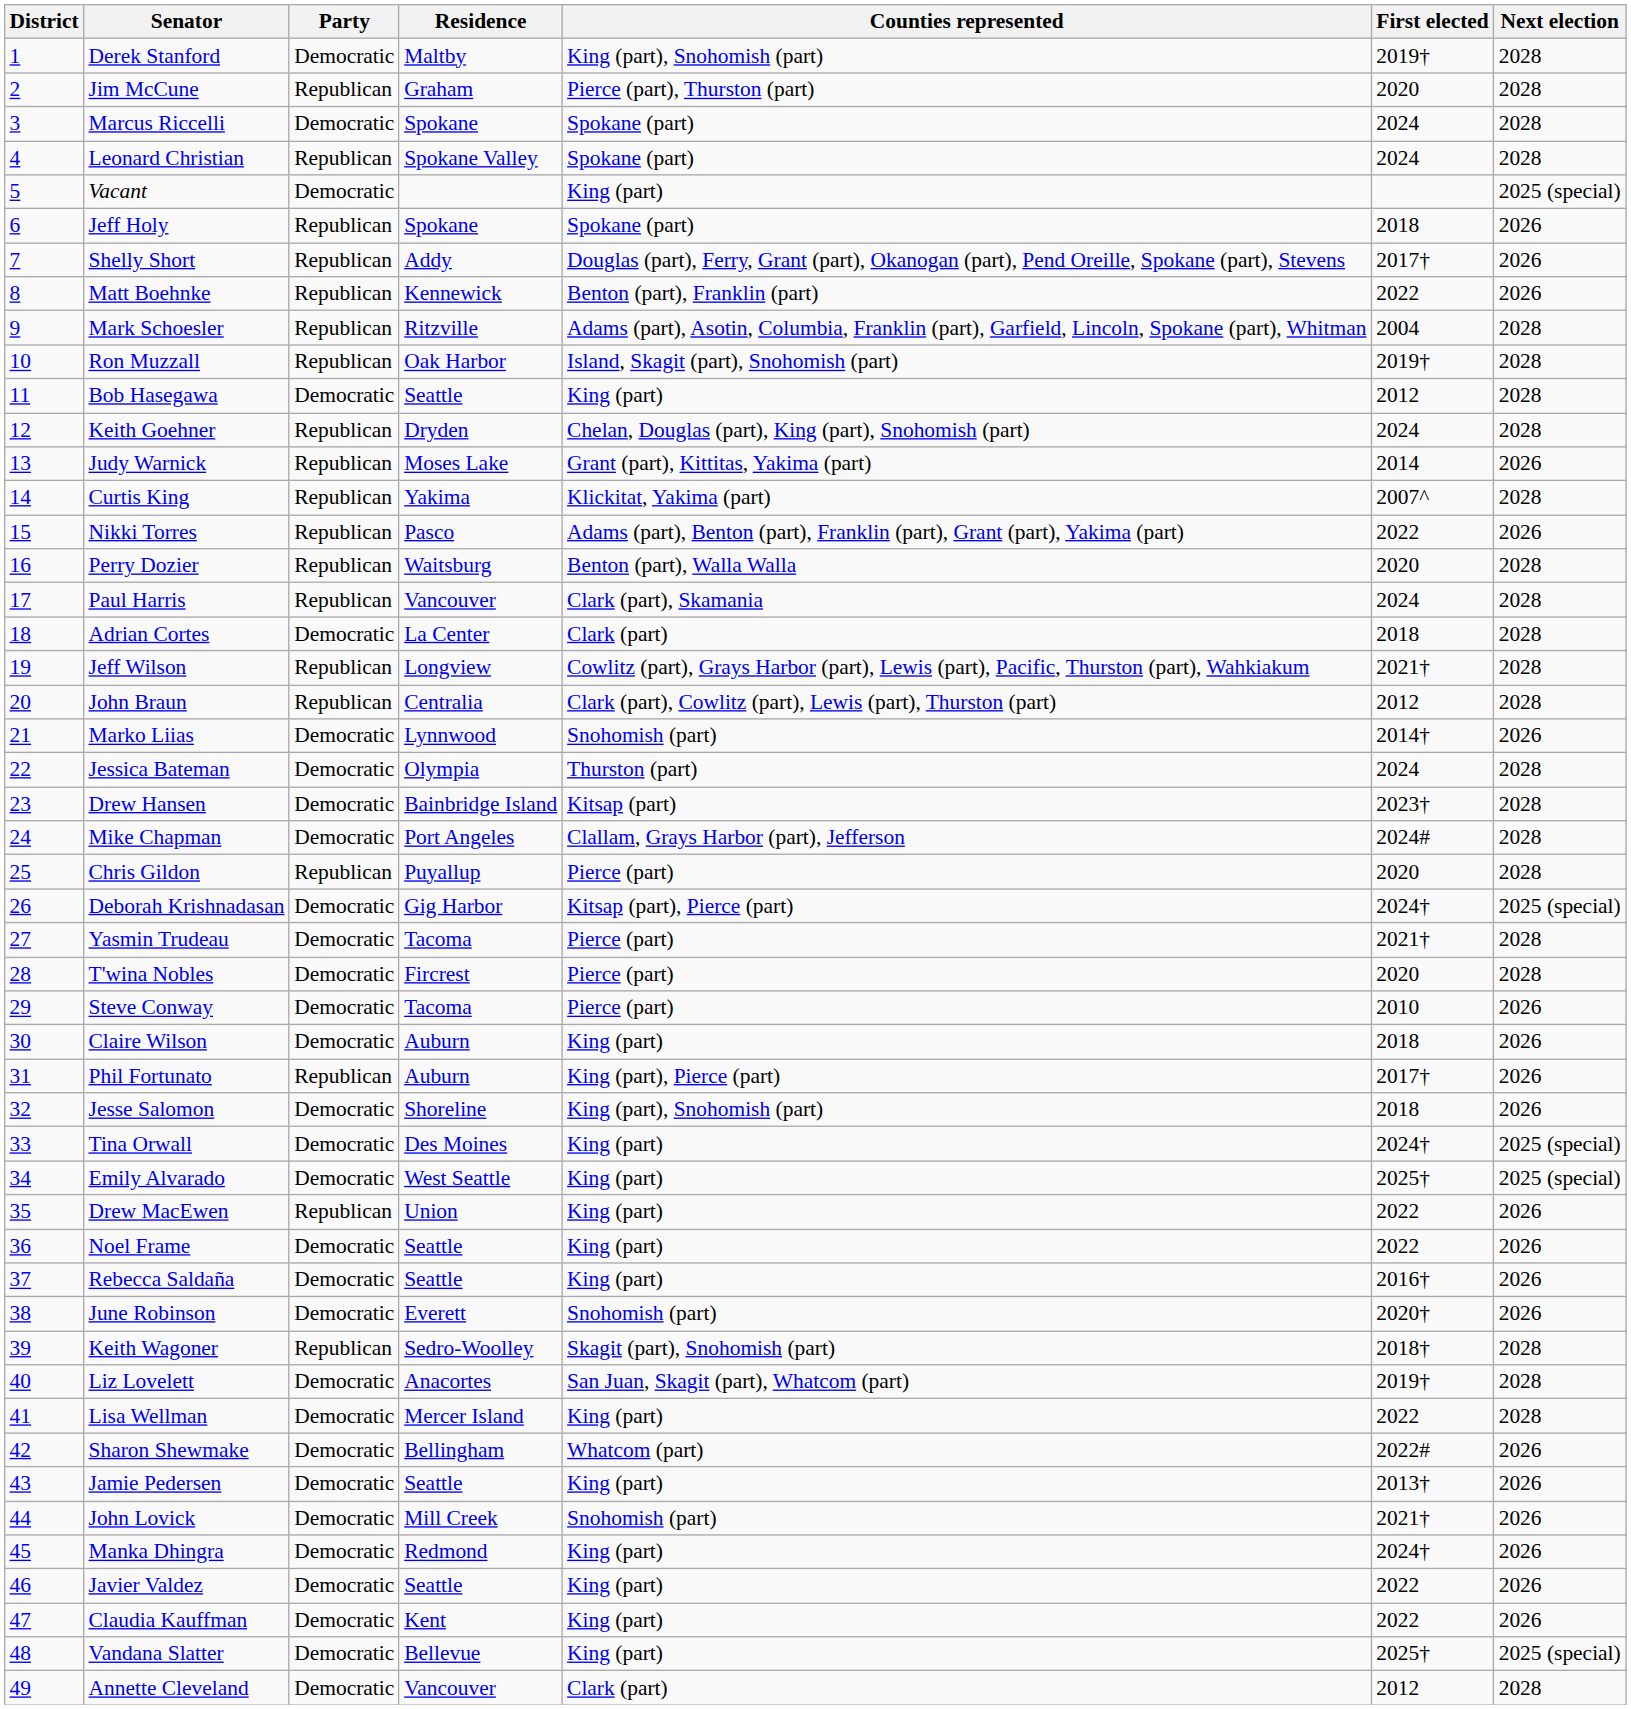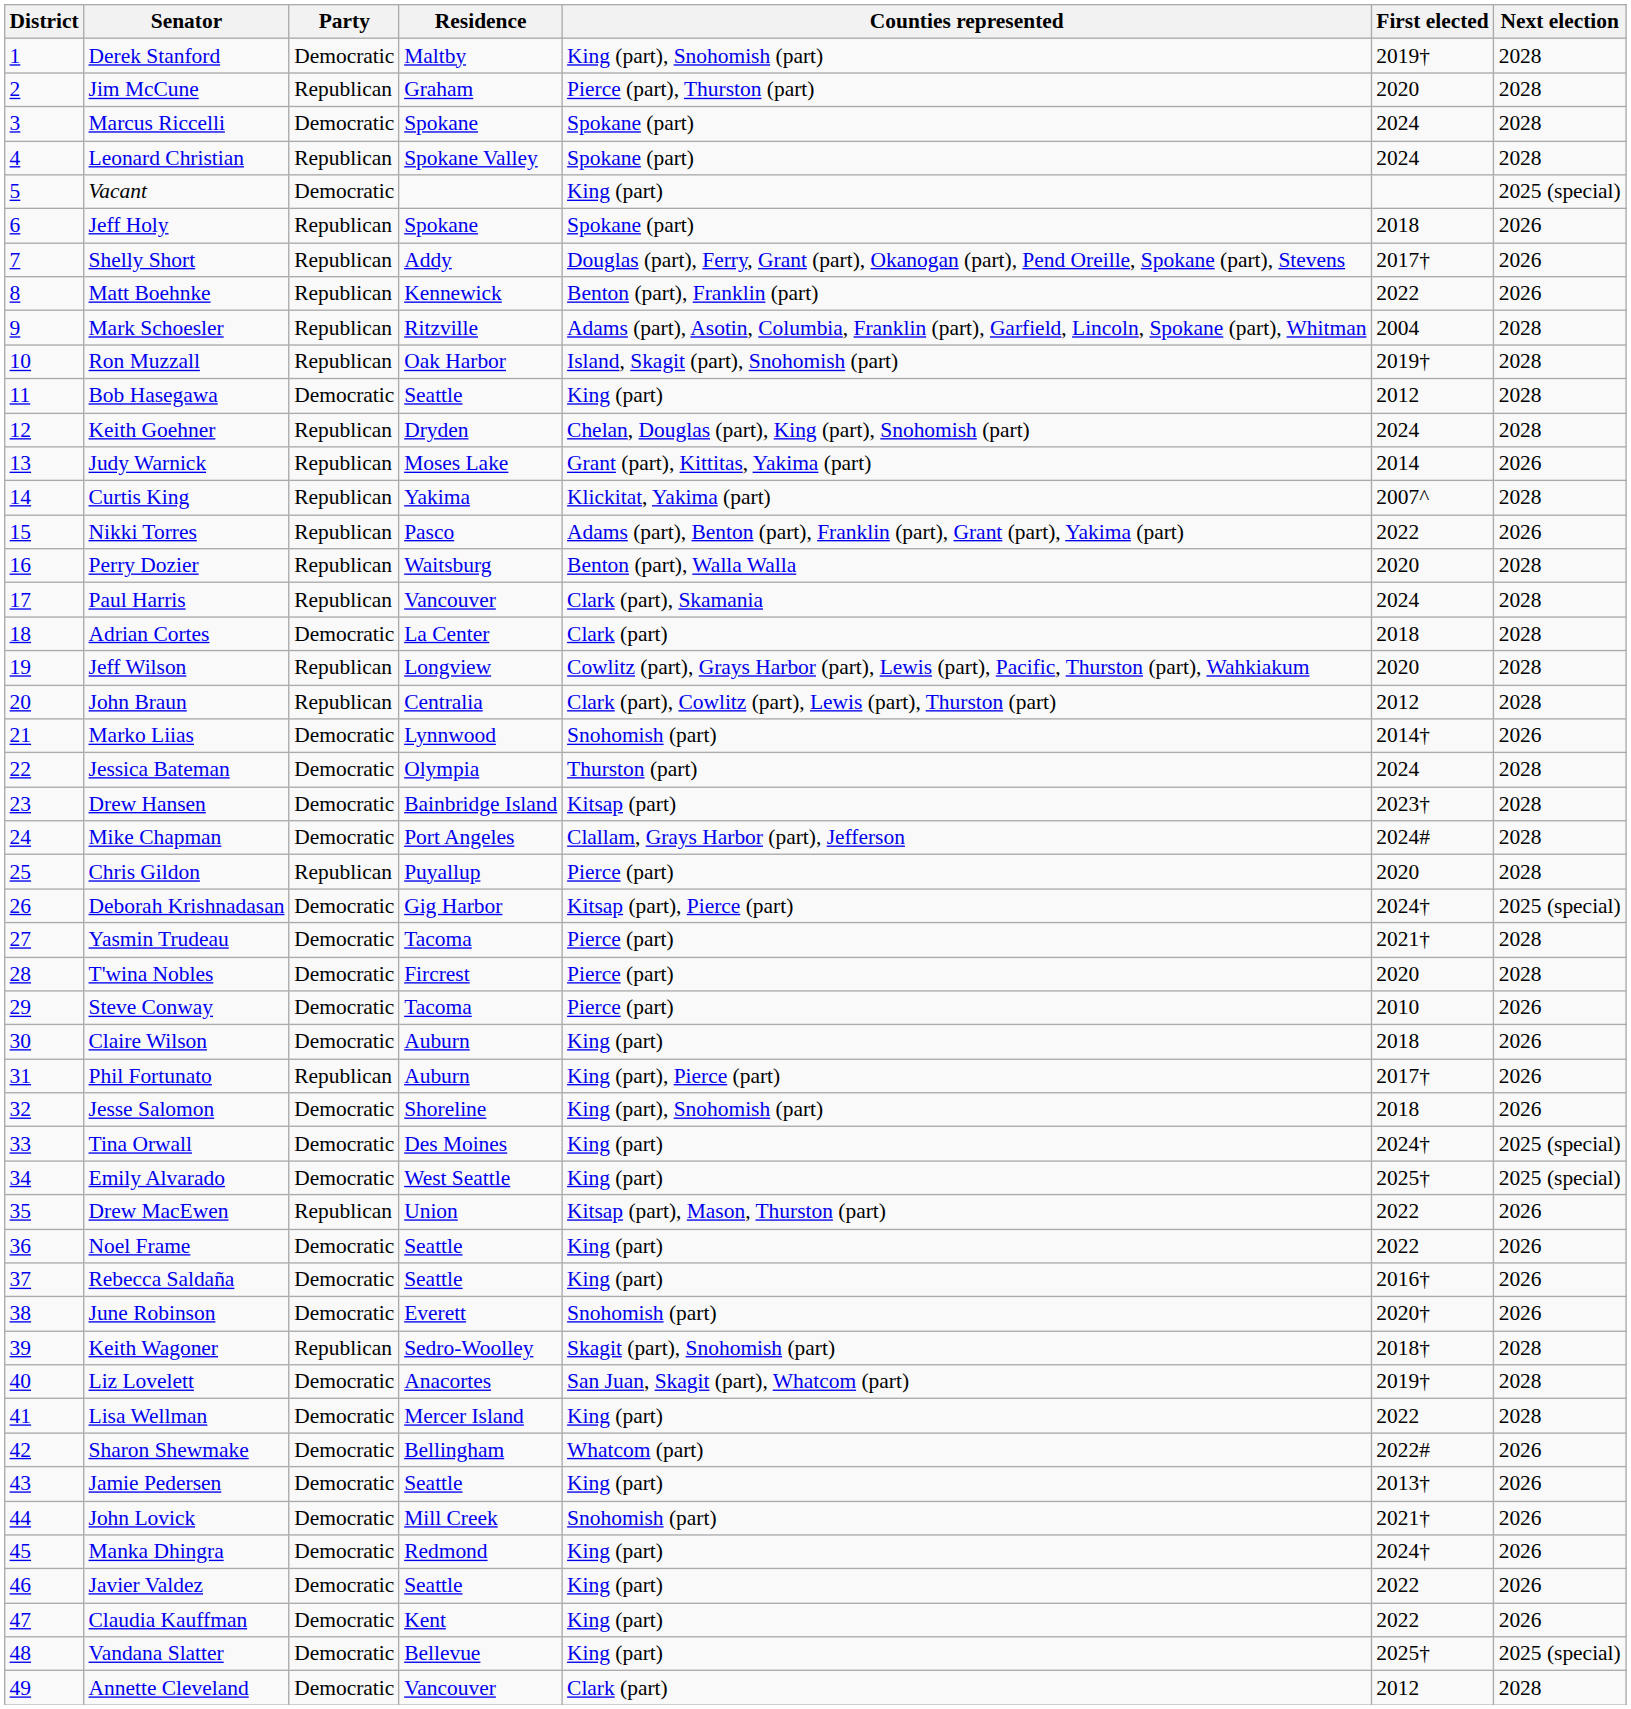 <table class="wikitable sortable">
 <tr>
 <th>District</th>
 <th>Senator</th>
 <th>Party</th>
 <th>Residence</th>
 <th>Counties represented</th>
 <th>First elected</th>
 <th>Next election</th>
 </tr>
 <tr>
 <td><a href='#'>1</a></td>
 <td><a href='#'>Derek Stanford</a></td>
 <td>Democratic</td>
 <td><a href='#'>Maltby</a></td>
 <td><a href='#'>King</a> (part), <a href='#'>Snohomish</a> (part)</td>
 <td>2019†</td>
 <td>2028</td>
 </tr>
 <tr>
 <td><a href='#'>2</a></td>
 <td><a href='#'>Jim McCune</a></td>
 <td>Republican</td>
 <td><a href='#'>Graham</a></td>
 <td><a href='#'>Pierce</a> (part), <a href='#'>Thurston</a> (part)</td>
 <td>2020</td>
 <td>2028</td>
 </tr>
 <tr>
 <td><a href='#'>3</a></td>
 <td><a href='#'>Marcus Riccelli</a></td>
 <td>Democratic</td>
 <td><a href='#'>Spokane</a></td>
 <td><a href='#'>Spokane</a> (part)</td>
 <td>2024</td>
 <td>2028</td>
 </tr>
 <tr>
 <td><a href='#'>4</a></td>
 <td><a href='#'>Leonard Christian</a></td>
 <td>Republican</td>
 <td><a href='#'>Spokane Valley</a></td>
 <td><a href='#'>Spokane</a> (part)</td>
 <td>2024</td>
 <td>2028</td>
 </tr>
 <tr>
 <td><a href='#'>5</a></td>
 <td><em>Vacant</em></td>
 <td>Democratic</td>
 <td></td>
 <td><a href='#'>King</a> (part)</td>
 <td></td>
 <td>2025 (special)</td>
 </tr>
 <tr>
 <td><a href='#'>6</a></td>
 <td><a href='#'>Jeff Holy</a></td>
 <td>Republican</td>
 <td><a href='#'>Spokane</a></td>
 <td><a href='#'>Spokane</a> (part)</td>
 <td>2018</td>
 <td>2026</td>
 </tr>
 <tr>
 <td><a href='#'>7</a></td>
 <td><a href='#'>Shelly Short</a></td>
 <td>Republican</td>
 <td><a href='#'>Addy</a></td>
 <td><a href='#'>Douglas</a> (part), <a href='#'>Ferry</a>, <a href='#'>Grant</a> (part), <a href='#'>Okanogan</a> (part), <a href='#'>Pend Oreille</a>, <a href='#'>Spokane</a> (part), <a href='#'>Stevens</a></td>
 <td>2017†</td>
 <td>2026</td>
 </tr>
 <tr>
 <td><a href='#'>8</a></td>
 <td><a href='#'>Matt Boehnke</a></td>
 <td>Republican</td>
 <td><a href='#'>Kennewick</a></td>
 <td><a href='#'>Benton</a> (part), <a href='#'>Franklin</a> (part)</td>
 <td>2022</td>
 <td>2026</td>
 </tr>
 <tr>
 <td><a href='#'>9</a></td>
 <td><a href='#'>Mark Schoesler</a></td>
 <td>Republican</td>
 <td><a href='#'>Ritzville</a></td>
 <td><a href='#'>Adams</a> (part), <a href='#'>Asotin</a>, <a href='#'>Columbia</a>, <a href='#'>Franklin</a> (part), <a href='#'>Garfield</a>, <a href='#'>Lincoln</a>, <a href='#'>Spokane</a> (part), <a href='#'>Whitman</a></td>
 <td>2004</td>
 <td>2028</td>
 </tr>
 <tr>
 <td><a href='#'>10</a></td>
 <td><a href='#'>Ron Muzzall</a></td>
 <td>Republican</td>
 <td><a href='#'>Oak Harbor</a></td>
 <td><a href='#'>Island</a>, <a href='#'>Skagit</a> (part), <a href='#'>Snohomish</a> (part)</td>
 <td>2019†</td>
 <td>2028</td>
 </tr>
 <tr>
 <td><a href='#'>11</a></td>
 <td><a href='#'>Bob Hasegawa</a></td>
 <td>Democratic</td>
 <td><a href='#'>Seattle</a></td>
 <td><a href='#'>King</a> (part)</td>
 <td>2012</td>
 <td>2028</td>
 </tr>
 <tr>
 <td><a href='#'>12</a></td>
 <td><a href='#'>Keith Goehner</a></td>
 <td>Republican</td>
 <td><a href='#'>Dryden</a></td>
 <td><a href='#'>Chelan</a>, <a href='#'>Douglas</a> (part), <a href='#'>King</a> (part), <a href='#'>Snohomish</a> (part)</td>
 <td>2024</td>
 <td>2028</td>
 </tr>
 <tr>
 <td><a href='#'>13</a></td>
 <td><a href='#'>Judy Warnick</a></td>
 <td>Republican</td>
 <td><a href='#'>Moses Lake</a></td>
 <td><a href='#'>Grant</a> (part), <a href='#'>Kittitas</a>, <a href='#'>Yakima</a> (part)</td>
 <td>2014</td>
 <td>2026</td>
 </tr>
 <tr>
 <td><a href='#'>14</a></td>
 <td><a href='#'>Curtis King</a></td>
 <td>Republican</td>
 <td><a href='#'>Yakima</a></td>
 <td><a href='#'>Klickitat</a>, <a href='#'>Yakima</a> (part)</td>
 <td>2007^</td>
 <td>2028</td>
 </tr>
 <tr>
 <td><a href='#'>15</a></td>
 <td><a href='#'>Nikki Torres</a></td>
 <td>Republican</td>
 <td><a href='#'>Pasco</a></td>
 <td><a href='#'>Adams</a> (part), <a href='#'>Benton</a> (part), <a href='#'>Franklin</a> (part), <a href='#'>Grant</a> (part), <a href='#'>Yakima</a> (part)</td>
 <td>2022</td>
 <td>2026</td>
 </tr>
 <tr>
 <td><a href='#'>16</a></td>
 <td><a href='#'>Perry Dozier</a></td>
 <td>Republican</td>
 <td><a href='#'>Waitsburg</a></td>
 <td><a href='#'>Benton</a> (part), <a href='#'>Walla Walla</a></td>
 <td>2020</td>
 <td>2028</td>
 </tr>
 <tr>
 <td><a href='#'>17</a></td>
 <td><a href='#'>Paul Harris</a></td>
 <td>Republican</td>
 <td><a href='#'>Vancouver</a></td>
 <td><a href='#'>Clark</a> (part), <a href='#'>Skamania</a></td>
 <td>2024</td>
 <td>2028</td>
 </tr>
 <tr>
 <td><a href='#'>18</a></td>
 <td><a href='#'>Adrian Cortes</a></td>
 <td>Democratic</td>
 <td><a href='#'>La Center</a></td>
 <td><a href='#'>Clark</a> (part)</td>
 <td>2018</td>
 <td>2028</td>
 </tr>
 <tr>
 <td><a href='#'>19</a></td>
 <td><a href='#'>Jeff Wilson</a></td>
 <td>Republican</td>
 <td><a href='#'>Longview</a></td>
 <td><a href='#'>Cowlitz</a> (part), <a href='#'>Grays Harbor</a> (part), <a href='#'>Lewis</a> (part), <a href='#'>Pacific</a>, <a href='#'>Thurston</a> (part), <a href='#'>Wahkiakum</a></td>
-<td>2021†</td>
+<td>2020</td>
 <td>2028</td>
 </tr>
 <tr>
 <td><a href='#'>20</a></td>
 <td><a href='#'>John Braun</a></td>
 <td>Republican</td>
 <td><a href='#'>Centralia</a></td>
 <td><a href='#'>Clark</a> (part), <a href='#'>Cowlitz</a> (part), <a href='#'>Lewis</a> (part), <a href='#'>Thurston</a> (part)</td>
 <td>2012</td>
 <td>2028</td>
 </tr>
 <tr>
 <td><a href='#'>21</a></td>
 <td><a href='#'>Marko Liias</a></td>
 <td>Democratic</td>
 <td><a href='#'>Lynnwood</a></td>
 <td><a href='#'>Snohomish</a> (part)</td>
 <td>2014†</td>
 <td>2026</td>
 </tr>
 <tr>
 <td><a href='#'>22</a></td>
 <td><a href='#'>Jessica Bateman</a></td>
 <td>Democratic</td>
 <td><a href='#'>Olympia</a></td>
 <td><a href='#'>Thurston</a> (part)</td>
 <td>2024</td>
 <td>2028</td>
 </tr>
 <tr>
 <td><a href='#'>23</a></td>
 <td><a href='#'>Drew Hansen</a></td>
 <td>Democratic</td>
 <td><a href='#'>Bainbridge Island</a></td>
 <td><a href='#'>Kitsap</a> (part)</td>
 <td>2023†</td>
 <td>2028</td>
 </tr>
 <tr>
 <td><a href='#'>24</a></td>
 <td><a href='#'>Mike Chapman</a></td>
 <td>Democratic</td>
 <td><a href='#'>Port Angeles</a></td>
 <td><a href='#'>Clallam</a>, <a href='#'>Grays Harbor</a> (part), <a href='#'>Jefferson</a></td>
 <td>2024#</td>
 <td>2028</td>
 </tr>
 <tr>
 <td><a href='#'>25</a></td>
 <td><a href='#'>Chris Gildon</a></td>
 <td>Republican</td>
 <td><a href='#'>Puyallup</a></td>
 <td><a href='#'>Pierce</a> (part)</td>
 <td>2020</td>
 <td>2028</td>
 </tr>
 <tr>
 <td><a href='#'>26</a></td>
 <td><a href='#'>Deborah Krishnadasan</a></td>
 <td>Democratic</td>
 <td><a href='#'>Gig Harbor</a></td>
 <td><a href='#'>Kitsap</a> (part), <a href='#'>Pierce</a> (part)</td>
 <td>2024†</td>
 <td>2025 (special)</td>
 </tr>
 <tr>
 <td><a href='#'>27</a></td>
 <td><a href='#'>Yasmin Trudeau</a></td>
 <td>Democratic</td>
 <td><a href='#'>Tacoma</a></td>
 <td><a href='#'>Pierce</a> (part)</td>
 <td>2021†</td>
 <td>2028</td>
 </tr>
 <tr>
 <td><a href='#'>28</a></td>
 <td><a href='#'>T'wina Nobles</a></td>
 <td>Democratic</td>
 <td><a href='#'>Fircrest</a></td>
 <td><a href='#'>Pierce</a> (part)</td>
 <td>2020</td>
 <td>2028</td>
 </tr>
 <tr>
 <td><a href='#'>29</a></td>
 <td><a href='#'>Steve Conway</a></td>
 <td>Democratic</td>
 <td><a href='#'>Tacoma</a></td>
 <td><a href='#'>Pierce</a> (part)</td>
 <td>2010</td>
 <td>2026</td>
 </tr>
 <tr>
 <td><a href='#'>30</a></td>
 <td><a href='#'>Claire Wilson</a></td>
 <td>Democratic</td>
 <td><a href='#'>Auburn</a></td>
 <td><a href='#'>King</a> (part)</td>
 <td>2018</td>
 <td>2026</td>
 </tr>
 <tr>
 <td><a href='#'>31</a></td>
 <td><a href='#'>Phil Fortunato</a></td>
 <td>Republican</td>
 <td><a href='#'>Auburn</a></td>
 <td><a href='#'>King</a> (part), <a href='#'>Pierce</a> (part)</td>
 <td>2017†</td>
 <td>2026</td>
 </tr>
 <tr>
 <td><a href='#'>32</a></td>
 <td><a href='#'>Jesse Salomon</a></td>
 <td>Democratic</td>
 <td><a href='#'>Shoreline</a></td>
 <td><a href='#'>King</a> (part), <a href='#'>Snohomish</a> (part)</td>
 <td>2018</td>
 <td>2026</td>
 </tr>
 <tr>
 <td><a href='#'>33</a></td>
 <td><a href='#'>Tina Orwall</a></td>
 <td>Democratic</td>
 <td><a href='#'>Des Moines</a></td>
 <td><a href='#'>King</a> (part)</td>
 <td>2024†</td>
 <td>2025 (special)</td>
 </tr>
 <tr>
 <td><a href='#'>34</a></td>
 <td><a href='#'>Emily Alvarado</a></td>
 <td>Democratic</td>
 <td><a href='#'>West Seattle</a></td>
 <td><a href='#'>King</a> (part)</td>
 <td>2025†</td>
 <td>2025 (special)</td>
 </tr>
 <tr>
 <td><a href='#'>35</a></td>
 <td><a href='#'>Drew MacEwen</a></td>
 <td>Republican</td>
 <td><a href='#'>Union</a></td>
-<td><a href='#'>King</a> (part)</td>
+<td><a href='#'>Kitsap</a> (part), <a href='#'>Mason</a>, <a href='#'>Thurston</a> (part)</td>
 <td>2022</td>
 <td>2026</td>
 </tr>
 <tr>
 <td><a href='#'>36</a></td>
 <td><a href='#'>Noel Frame</a></td>
 <td>Democratic</td>
 <td><a href='#'>Seattle</a></td>
 <td><a href='#'>King</a> (part)</td>
 <td>2022</td>
 <td>2026</td>
 </tr>
 <tr>
 <td><a href='#'>37</a></td>
 <td><a href='#'>Rebecca Saldaña</a></td>
 <td>Democratic</td>
 <td><a href='#'>Seattle</a></td>
 <td><a href='#'>King</a> (part)</td>
 <td>2016†</td>
 <td>2026</td>
 </tr>
 <tr>
 <td><a href='#'>38</a></td>
 <td><a href='#'>June Robinson</a></td>
 <td>Democratic</td>
 <td><a href='#'>Everett</a></td>
 <td><a href='#'>Snohomish</a> (part)</td>
 <td>2020†</td>
 <td>2026</td>
 </tr>
 <tr>
 <td><a href='#'>39</a></td>
 <td><a href='#'>Keith Wagoner</a></td>
 <td>Republican</td>
 <td><a href='#'>Sedro-Woolley</a></td>
 <td><a href='#'>Skagit</a> (part), <a href='#'>Snohomish</a> (part)</td>
 <td>2018†</td>
 <td>2028</td>
 </tr>
 <tr>
 <td><a href='#'>40</a></td>
 <td><a href='#'>Liz Lovelett</a></td>
 <td>Democratic</td>
 <td><a href='#'>Anacortes</a></td>
 <td><a href='#'>San Juan</a>, <a href='#'>Skagit</a> (part), <a href='#'>Whatcom</a> (part)</td>
 <td>2019†</td>
 <td>2028</td>
 </tr>
 <tr>
 <td><a href='#'>41</a></td>
 <td><a href='#'>Lisa Wellman</a></td>
 <td>Democratic</td>
 <td><a href='#'>Mercer Island</a></td>
 <td><a href='#'>King</a> (part)</td>
 <td>2022</td>
 <td>2028</td>
 </tr>
 <tr>
 <td><a href='#'>42</a></td>
 <td><a href='#'>Sharon Shewmake</a></td>
 <td>Democratic</td>
 <td><a href='#'>Bellingham</a></td>
 <td><a href='#'>Whatcom</a> (part)</td>
 <td>2022#</td>
 <td>2026</td>
 </tr>
 <tr>
 <td><a href='#'>43</a></td>
 <td><a href='#'>Jamie Pedersen</a></td>
 <td>Democratic</td>
 <td><a href='#'>Seattle</a></td>
 <td><a href='#'>King</a> (part)</td>
 <td>2013†</td>
 <td>2026</td>
 </tr>
 <tr>
 <td><a href='#'>44</a></td>
 <td><a href='#'>John Lovick</a></td>
 <td>Democratic</td>
 <td><a href='#'>Mill Creek</a></td>
 <td><a href='#'>Snohomish</a> (part)</td>
 <td>2021†</td>
 <td>2026</td>
 </tr>
 <tr>
 <td><a href='#'>45</a></td>
 <td><a href='#'>Manka Dhingra</a></td>
 <td>Democratic</td>
 <td><a href='#'>Redmond</a></td>
 <td><a href='#'>King</a> (part)</td>
 <td>2024†</td>
 <td>2026</td>
 </tr>
 <tr>
 <td><a href='#'>46</a></td>
 <td><a href='#'>Javier Valdez</a></td>
 <td>Democratic</td>
 <td><a href='#'>Seattle</a></td>
 <td><a href='#'>King</a> (part)</td>
 <td>2022</td>
 <td>2026</td>
 </tr>
 <tr>
 <td><a href='#'>47</a></td>
 <td><a href='#'>Claudia Kauffman</a></td>
 <td>Democratic</td>
 <td><a href='#'>Kent</a></td>
 <td><a href='#'>King</a> (part)</td>
 <td>2022</td>
 <td>2026</td>
 </tr>
 <tr>
 <td><a href='#'>48</a></td>
 <td><a href='#'>Vandana Slatter</a></td>
 <td>Democratic</td>
 <td><a href='#'>Bellevue</a></td>
 <td><a href='#'>King</a> (part)</td>
 <td>2025†</td>
 <td>2025 (special)</td>
 </tr>
 <tr>
 <td><a href='#'>49</a></td>
 <td><a href='#'>Annette Cleveland</a></td>
 <td>Democratic</td>
 <td><a href='#'>Vancouver</a></td>
 <td><a href='#'>Clark</a> (part)</td>
 <td>2012</td>
 <td>2028</td>
 </tr>
 </table>
